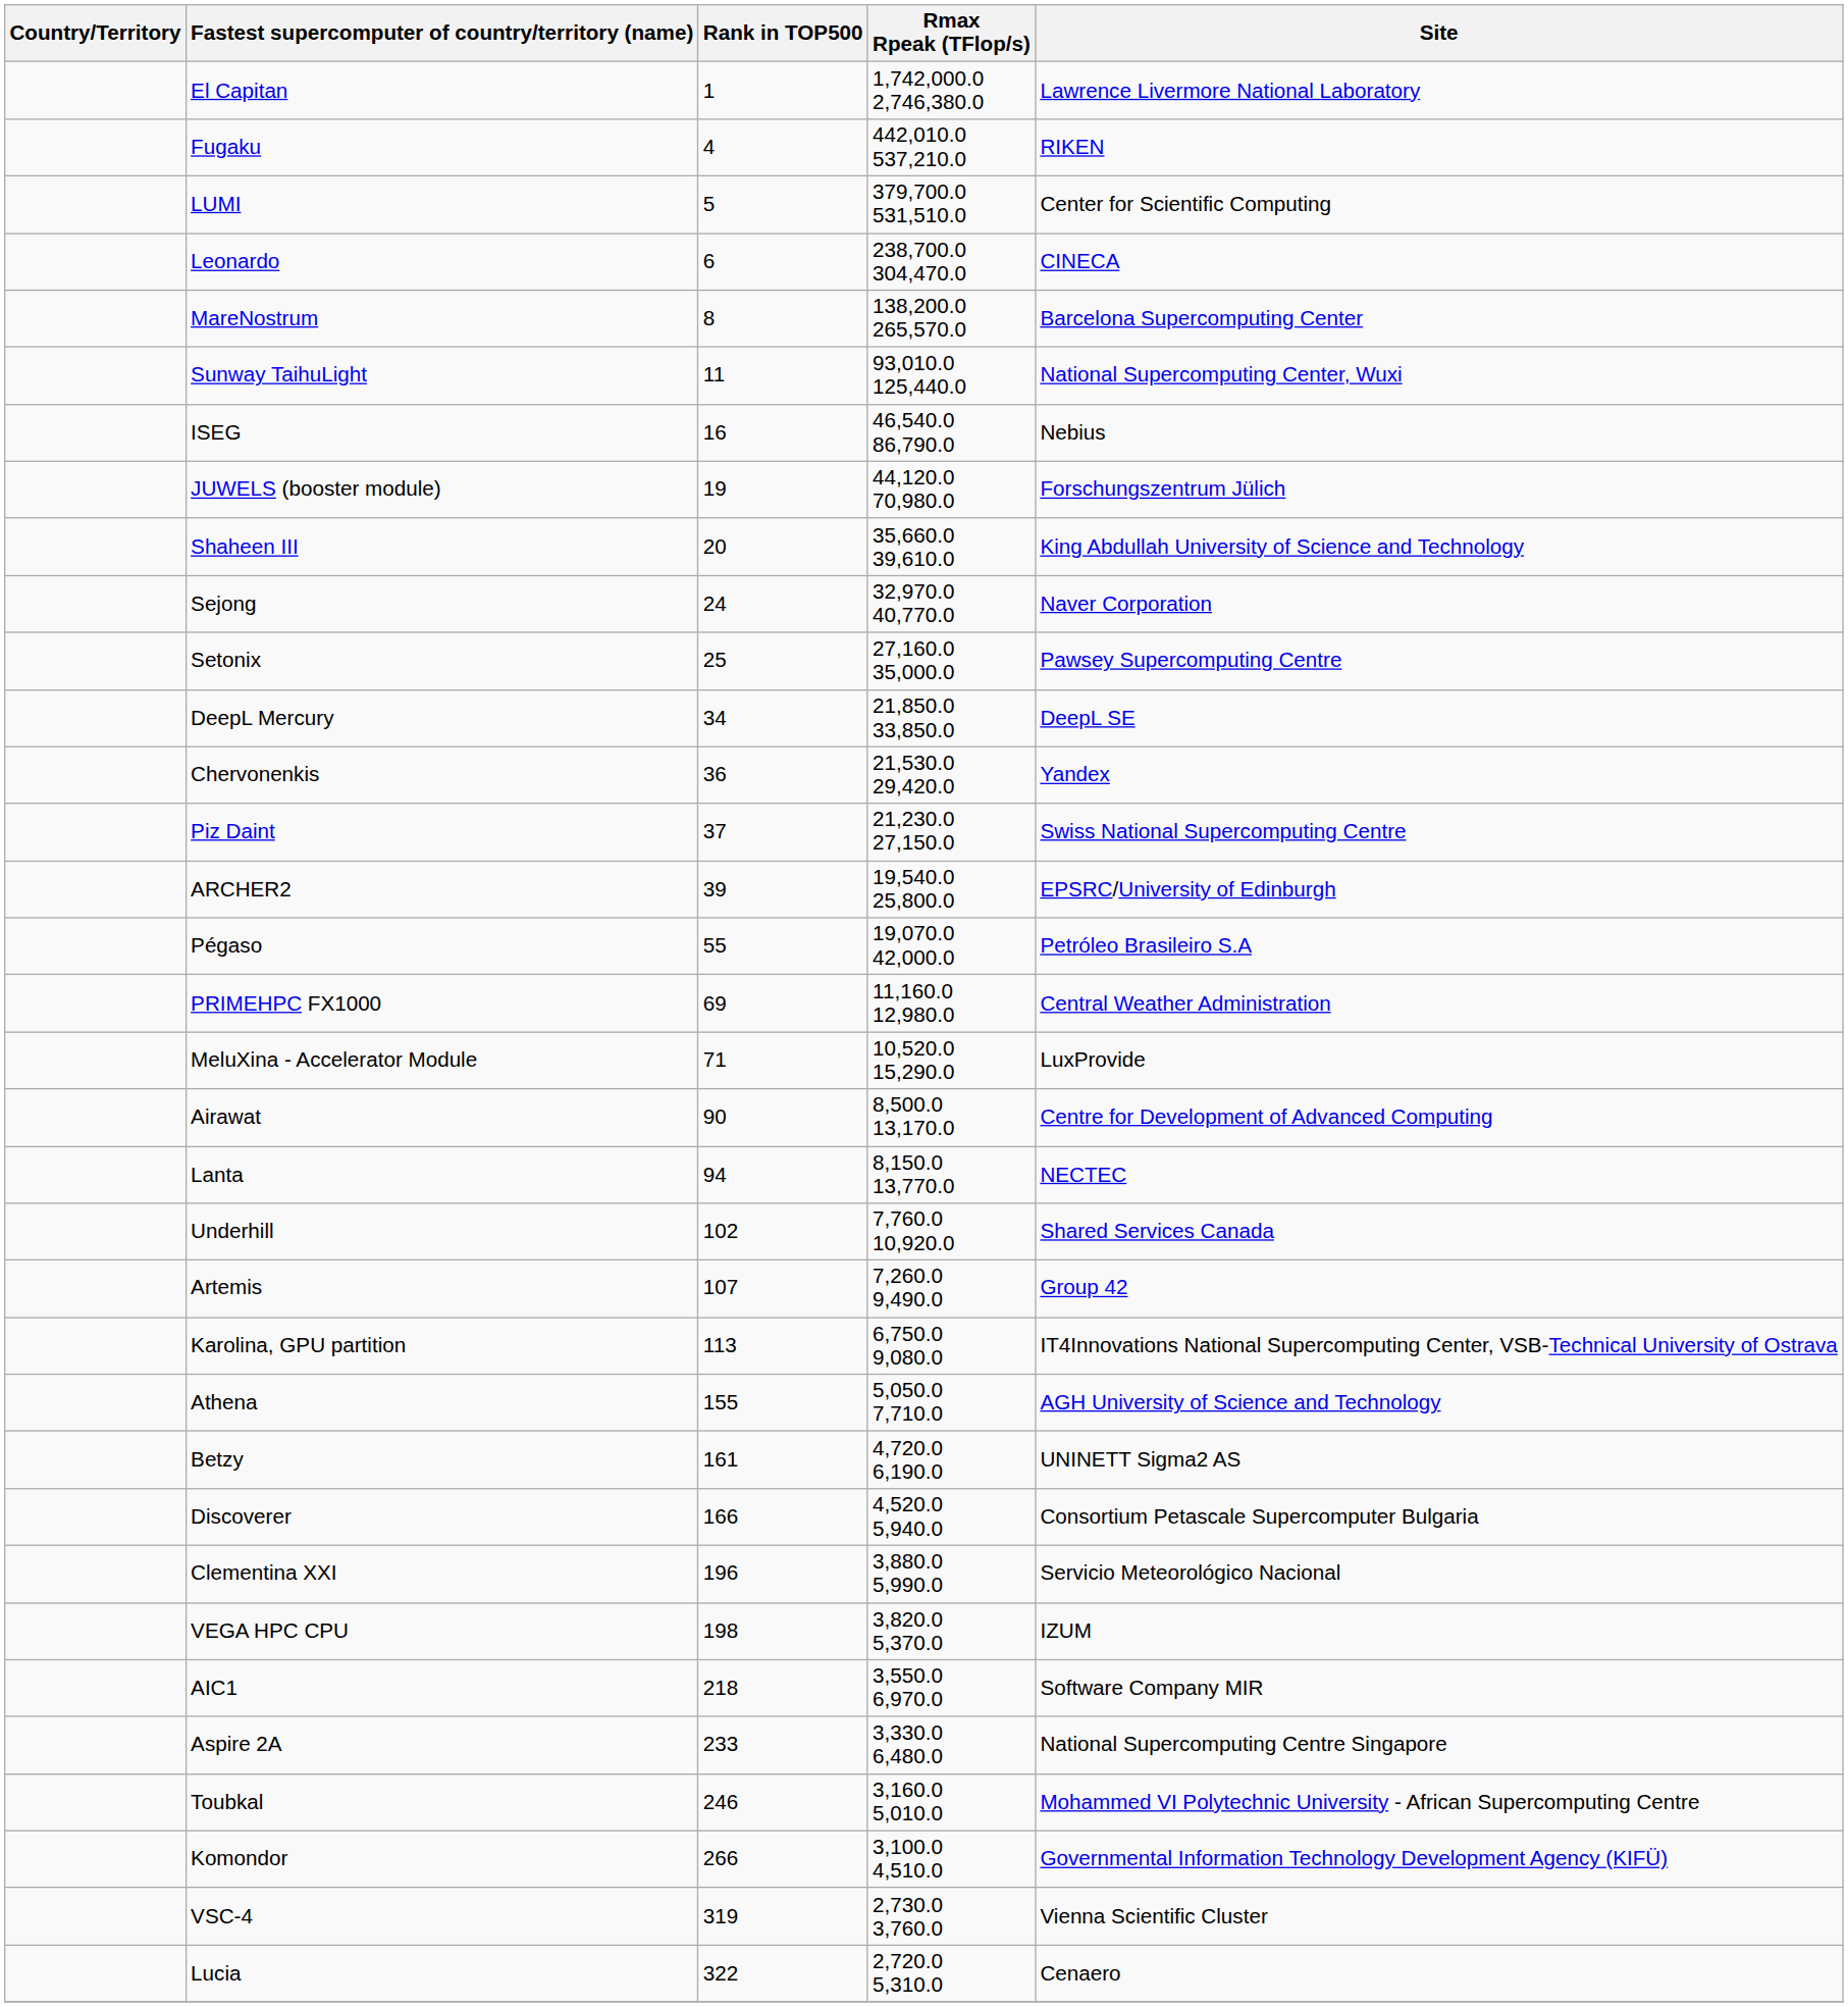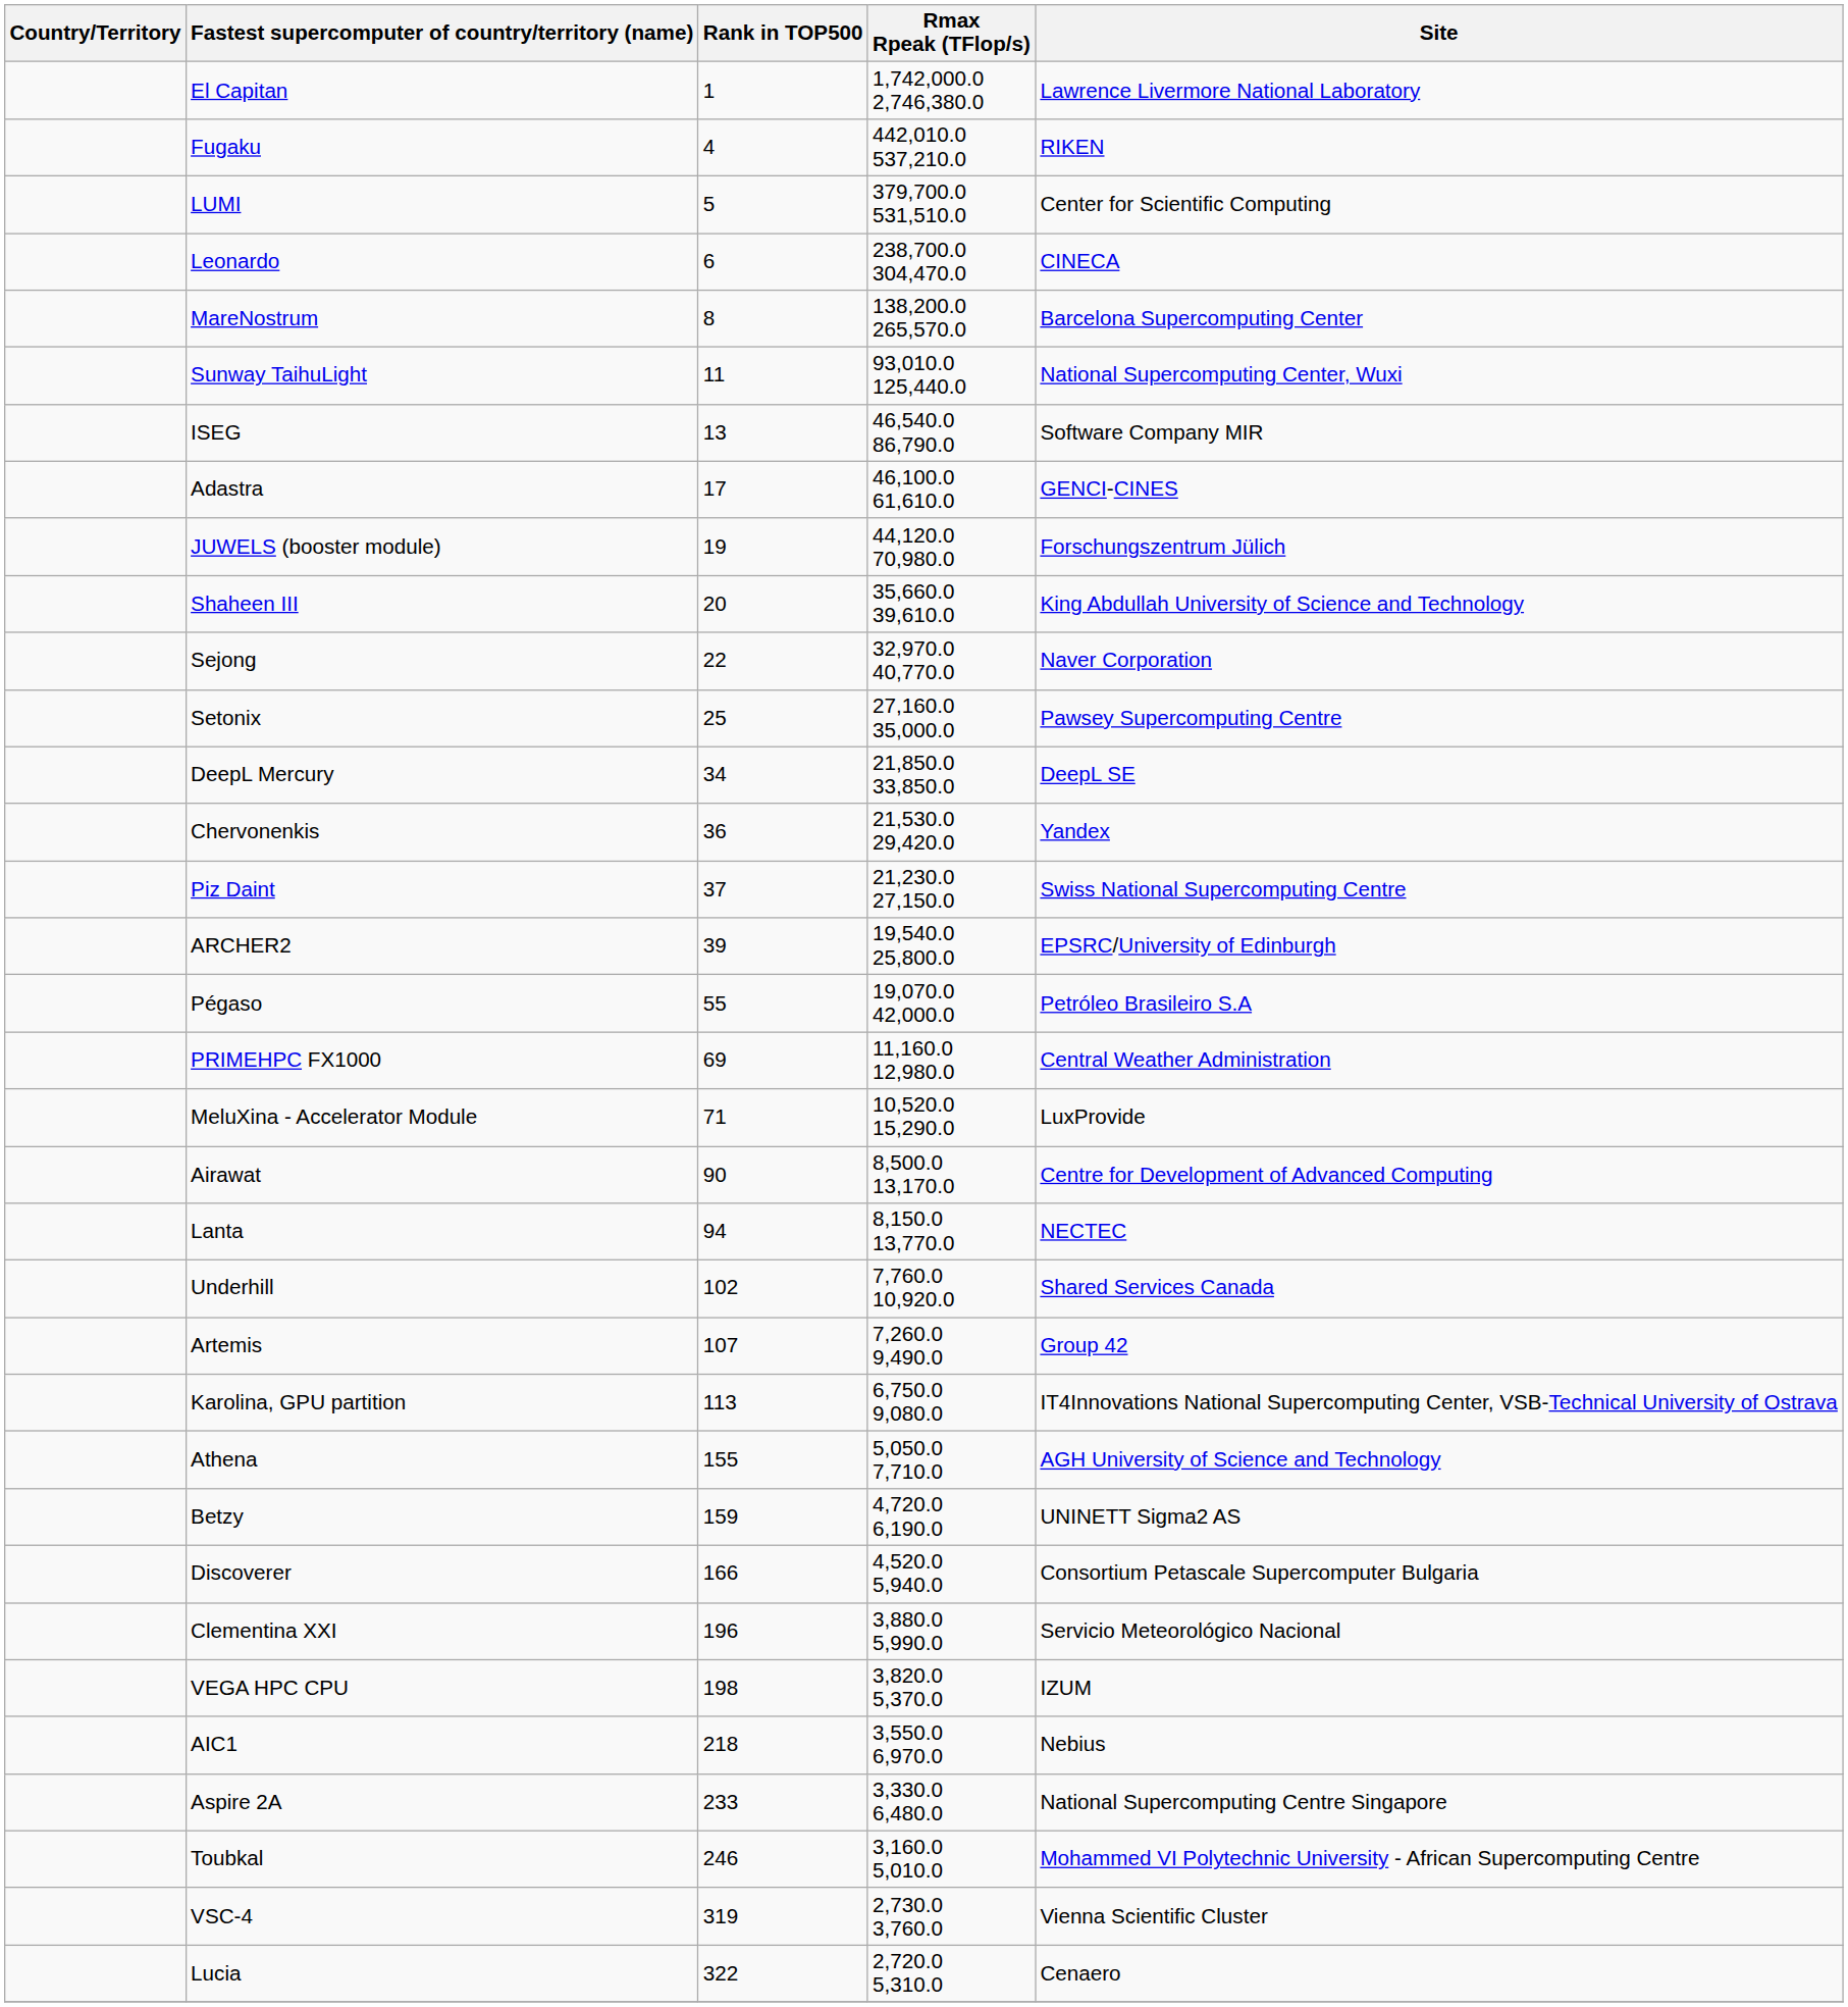 <table class="wikitable sortable collapsible collapsed">
 <tr>
 <th>Country/Territory</th>
 <th>Fastest supercomputer of country/territory (name)</th>
 <th>Rank in TOP500</th>
 <th>Rmax<br>Rpeak (TFlop/s)</th>
 <th>Site</th>
 </tr>
 <tr>
 <td></td>
 <td><a href='#'>El Capitan</a></td>
 <td>1</td>
 <td>1,742,000.0<br>2,746,380.0</td>
 <td><a href='#'>Lawrence Livermore National Laboratory</a></td>
 </tr>
 <tr>
 <td></td>
 <td><a href='#'>Fugaku</a></td>
 <td>4</td>
 <td>442,010.0<br>537,210.0</td>
 <td><a href='#'>RIKEN</a></td>
 </tr>
 <tr>
 <td></td>
 <td><a href='#'>LUMI</a></td>
 <td>5</td>
 <td>379,700.0<br>531,510.0</td>
 <td>Center for Scientific Computing</td>
 </tr>
 <tr>
 <td></td>
 <td><a href='#'>Leonardo</a></td>
 <td>6</td>
 <td>238,700.0<br>304,470.0</td>
 <td><a href='#'>CINECA</a></td>
 </tr>
 <tr>
 <td></td>
 <td><a href='#'>MareNostrum</a></td>
 <td>8</td>
 <td>138,200.0<br>265,570.0</td>
 <td><a href='#'>Barcelona Supercomputing Center</a></td>
 </tr>
 <tr>
 <td></td>
 <td><a href='#'>Sunway TaihuLight</a></td>
 <td>11</td>
 <td>93,010.0<br>125,440.0</td>
 <td><a href='#'>National Supercomputing Center, Wuxi</a></td>
 </tr>
 <tr>
 <td></td>
 <td>ISEG</td>
-<td>16</td>
+<td>13</td>
 <td>46,540.0<br>86,790.0</td>
-<td>Nebius</td>
+<td>Software Company MIR</td>
+</tr>
+<tr>
+<td></td>
+<td>Adastra</td>
+<td>17</td>
+<td>46,100.0<br>61,610.0</td>
+<td><a href='#'>GENCI</a>-<a href='#'>CINES</a></td>
 </tr>
 <tr>
 <td></td>
 <td><a href='#'>JUWELS</a> (booster module)</td>
 <td>19</td>
 <td>44,120.0<br>70,980.0</td>
 <td><a href='#'>Forschungszentrum Jülich</a></td>
 </tr>
 <tr>
 <td></td>
 <td><a href='#'>Shaheen III</a></td>
 <td>20</td>
 <td>35,660.0<br>39,610.0</td>
 <td><a href='#'>King Abdullah University of Science and Technology</a></td>
 </tr>
 <tr>
 <td></td>
 <td>Sejong</td>
-<td>24</td>
+<td>22</td>
 <td>32,970.0<br>40,770.0</td>
 <td><a href='#'>Naver Corporation</a></td>
 </tr>
 <tr>
 <td></td>
 <td>Setonix</td>
 <td>25</td>
 <td>27,160.0<br>35,000.0</td>
 <td><a href='#'>Pawsey Supercomputing Centre</a></td>
 </tr>
 <tr>
 <td></td>
 <td>DeepL Mercury</td>
 <td>34</td>
 <td>21,850.0<br>33,850.0</td>
 <td><a href='#'>DeepL SE</a></td>
 </tr>
 <tr>
 <td></td>
 <td>Chervonenkis</td>
 <td>36</td>
 <td>21,530.0<br>29,420.0</td>
 <td><a href='#'>Yandex</a></td>
 </tr>
 <tr>
 <td></td>
 <td><a href='#'>Piz Daint</a></td>
 <td>37</td>
 <td>21,230.0<br>27,150.0</td>
 <td><a href='#'>Swiss National Supercomputing Centre</a></td>
 </tr>
 <tr>
 <td></td>
 <td>ARCHER2</td>
 <td>39</td>
 <td>19,540.0<br>25,800.0</td>
 <td><a href='#'>EPSRC</a>/<a href='#'>University of Edinburgh</a></td>
 </tr>
 <tr>
 <td></td>
 <td>Pégaso</td>
 <td>55</td>
 <td>19,070.0<br>42,000.0</td>
 <td><a href='#'>Petróleo Brasileiro S.A</a></td>
 </tr>
 <tr>
 <td></td>
 <td><a href='#'>PRIMEHPC</a> FX1000</td>
 <td>69</td>
 <td>11,160.0<br>12,980.0</td>
 <td><a href='#'>Central Weather Administration</a></td>
 </tr>
 <tr>
 <td></td>
 <td>MeluXina - Accelerator Module</td>
 <td>71</td>
 <td>10,520.0<br>15,290.0</td>
 <td>LuxProvide</td>
 </tr>
 <tr>
 <td></td>
 <td>Airawat</td>
 <td>90</td>
 <td>8,500.0<br>13,170.0</td>
 <td><a href='#'>Centre for Development of Advanced Computing</a></td>
 </tr>
 <tr>
 <td></td>
 <td>Lanta</td>
 <td>94</td>
 <td>8,150.0<br>13,770.0</td>
 <td><a href='#'>NECTEC</a></td>
 </tr>
 <tr>
 <td></td>
 <td>Underhill</td>
 <td>102</td>
 <td>7,760.0<br>10,920.0</td>
 <td><a href='#'>Shared Services Canada</a></td>
 </tr>
 <tr>
 <td></td>
 <td>Artemis</td>
 <td>107</td>
 <td>7,260.0<br>9,490.0</td>
 <td><a href='#'>Group 42</a></td>
 </tr>
 <tr>
 <td></td>
 <td>Karolina, GPU partition</td>
 <td>113</td>
 <td>6,750.0<br>9,080.0</td>
 <td>IT4Innovations National Supercomputing Center, VSB-<a href='#'>Technical University of Ostrava</a></td>
 </tr>
 <tr>
 <td></td>
 <td>Athena</td>
 <td>155</td>
 <td>5,050.0<br>7,710.0</td>
 <td><a href='#'>AGH University of Science and Technology</a></td>
 </tr>
 <tr>
 <td></td>
 <td>Betzy</td>
-<td>161</td>
+<td>159</td>
 <td>4,720.0<br>6,190.0</td>
 <td>UNINETT Sigma2 AS</td>
 </tr>
 <tr>
 <td></td>
 <td>Discoverer</td>
 <td>166</td>
 <td>4,520.0<br>5,940.0</td>
 <td>Consortium Petascale Supercomputer Bulgaria</td>
 </tr>
 <tr>
 <td></td>
 <td>Clementina XXI</td>
 <td>196</td>
 <td>3,880.0<br>5,990.0</td>
 <td>Servicio Meteorológico Nacional</td>
 </tr>
 <tr>
 <td></td>
 <td>VEGA HPC CPU</td>
 <td>198</td>
 <td>3,820.0<br>5,370.0</td>
 <td>IZUM</td>
 </tr>
 <tr>
 <td></td>
 <td>AIC1</td>
 <td>218</td>
 <td>3,550.0<br>6,970.0</td>
-<td>Software Company MIR</td>
+<td>Nebius</td>
 </tr>
 <tr>
 <td></td>
 <td>Aspire 2A</td>
 <td>233</td>
 <td>3,330.0<br>6,480.0</td>
 <td>National Supercomputing Centre Singapore</td>
 </tr>
 <tr>
 <td></td>
 <td>Toubkal</td>
 <td>246</td>
 <td>3,160.0<br>5,010.0</td>
 <td><a href='#'>Mohammed VI Polytechnic University</a> - African Supercomputing Centre</td>
-</tr>
-<tr>
-<td></td>
-<td>Komondor</td>
-<td>266</td>
-<td>3,100.0<br>4,510.0</td>
-<td><a href='#'>Governmental Information Technology Development Agency (KIFÜ)</a></td>
 </tr>
 <tr>
 <td></td>
 <td>VSC-4</td>
 <td>319</td>
 <td>2,730.0<br>3,760.0</td>
 <td>Vienna Scientific Cluster</td>
 </tr>
 <tr>
 <td></td>
 <td>Lucia</td>
 <td>322</td>
 <td>2,720.0<br>5,310.0</td>
 <td>Cenaero</td>
 </tr>
 <tr>
 </tr>
 </table>
